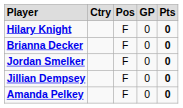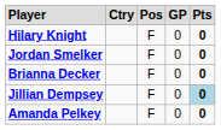 <table class= "wikitable">
 <tr align="center" style="font-weight:bold; background-color:#dddddd;" |>
 <td align="left">Player</td>
 <td>Ctry</td>
 <td>Pos</td>
 <td>GP</td>
 <td>Pts</td>
 </tr>
 <tr align="center">
 <td align="left"><strong><a href='#'>Hilary Knight</a></strong></td>
 <td></td>
 <td>F</td>
 <td>0</td>
 <td><strong>0</strong></td>
 </tr>
 <tr align="center">
-<td align="left"><strong><a href='#'>Brianna Decker</a></strong></td>
+<td align="left"><strong><a href='#'>Jordan Smelker</a></strong></td>
 <td></td>
 <td>F</td>
 <td>0</td>
 <td><strong>0</strong></td>
 </tr>
 <tr align="center">
-<td align="left"><strong><a href='#'>Jordan Smelker</a></strong></td>
+<td align="left"><strong><a href='#'>Brianna Decker</a></strong></td>
 <td></td>
 <td>F</td>
 <td>0</td>
 <td><strong>0</strong></td>
 </tr>
 <tr align="center">
 <td align="left"><strong><a href='#'>Jillian Dempsey</a></strong></td>
 <td></td>
 <td>F</td>
 <td>0</td>
-<td><strong>0</strong></td>
+<td style="background: lightblue;"><strong>0</strong></td>
 </tr>
 <tr align="center">
 <td align="left"><strong><a href='#'>Amanda Pelkey</a></strong></td>
 <td></td>
 <td>F</td>
 <td>0</td>
 <td><strong>0</strong></td>
 </tr>
 </table>
